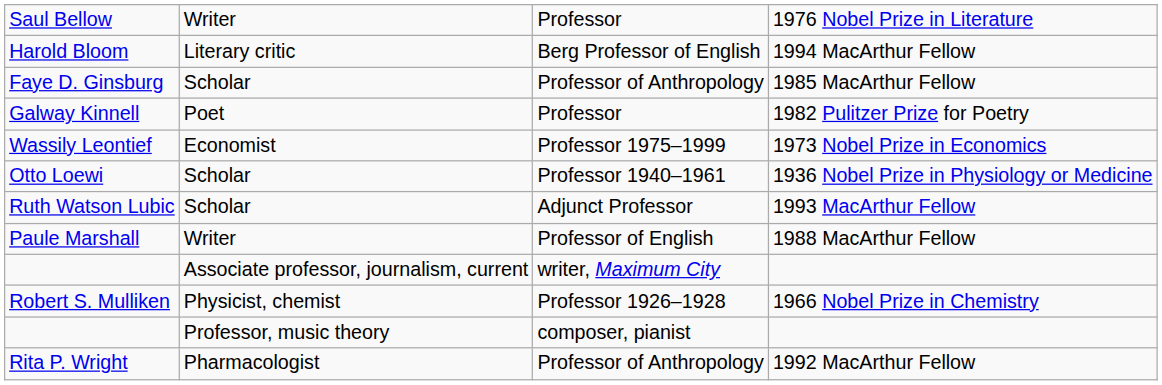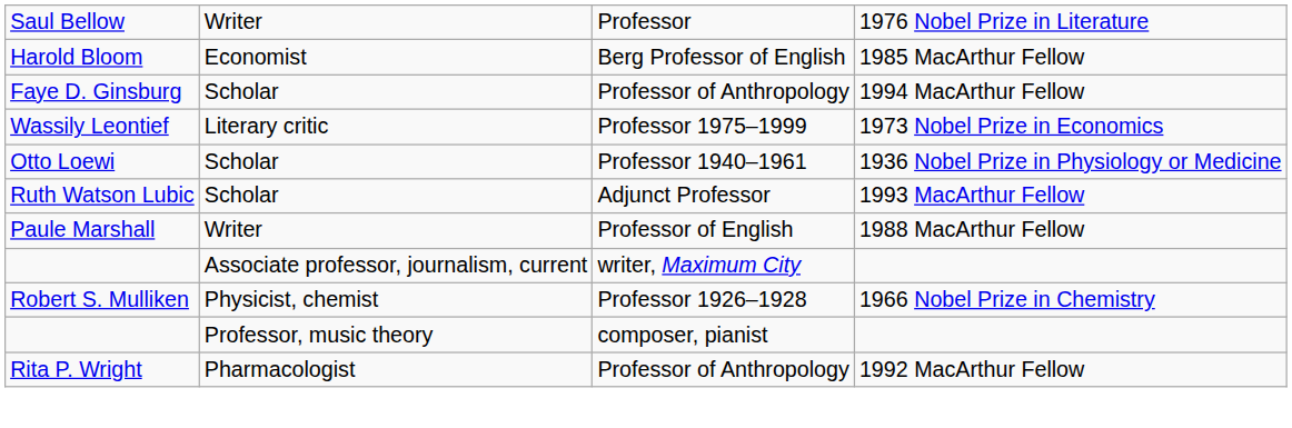 <table class="wikitable">
 <tr>
 <td><a href='#'>Saul Bellow</a></td>
 <td>Writer</td>
 <td>Professor</td>
 <td>1976 <a href='#'>Nobel Prize in Literature</a></td>
 </tr>
 <tr>
 <td><a href='#'>Harold Bloom</a></td>
-<td>Literary critic</td>
+<td>Economist</td>
 <td>Berg Professor of English</td>
-<td>1994 MacArthur Fellow</td>
+<td>1985 MacArthur Fellow</td>
 </tr>
 <tr>
 <td><a href='#'>Faye D. Ginsburg</a></td>
 <td>Scholar</td>
 <td>Professor of Anthropology</td>
-<td>1985 MacArthur Fellow</td>
-</tr>
-<tr>
-<td><a href='#'>Galway Kinnell</a></td>
-<td>Poet</td>
-<td>Professor</td>
-<td>1982 <a href='#'>Pulitzer Prize</a> for Poetry</td>
+<td>1994 MacArthur Fellow</td>
 </tr>
 <tr>
 <td><a href='#'>Wassily Leontief</a></td>
-<td>Economist</td>
+<td>Literary critic</td>
 <td>Professor 1975–1999</td>
 <td>1973 <a href='#'>Nobel Prize in Economics</a></td>
 </tr>
 <tr>
 <td><a href='#'>Otto Loewi</a></td>
 <td>Scholar</td>
 <td>Professor 1940–1961</td>
 <td>1936 <a href='#'>Nobel Prize in Physiology or Medicine</a></td>
 </tr>
 <tr>
 <td><a href='#'>Ruth Watson Lubic</a></td>
 <td>Scholar</td>
 <td>Adjunct Professor</td>
 <td>1993 <a href='#'>MacArthur Fellow</a></td>
 </tr>
 <tr>
 <td><a href='#'>Paule Marshall</a></td>
 <td>Writer</td>
 <td>Professor of English</td>
 <td>1988 MacArthur Fellow</td>
 </tr>
 <tr>
 <td></td>
 <td>Associate professor, journalism, current</td>
 <td>writer,  <em><a href='#'>Maximum City</a></em></td>
 <td style="text-align:center;"></td>
 </tr>
 <tr>
 <td><a href='#'>Robert S. Mulliken</a></td>
 <td>Physicist, chemist</td>
 <td>Professor 1926–1928</td>
 <td>1966 <a href='#'>Nobel Prize in Chemistry</a></td>
 </tr>
 <tr>
 <td></td>
 <td>Professor, music theory</td>
 <td>composer, pianist</td>
 <td style="text-align:center;"></td>
 </tr>
 <tr>
 <td><a href='#'>Rita P. Wright</a></td>
 <td>Pharmacologist</td>
 <td>Professor of Anthropology</td>
 <td>1992 MacArthur Fellow</td>
 </tr>
 </table>
